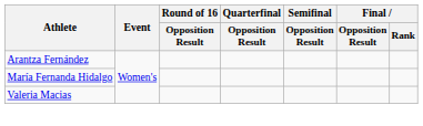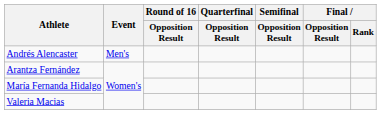 <table class=wikitable style=font-size:90%;text-align:center>
 <tr>
 <th rowspan=2>Athlete</th>
 <th rowspan=2>Event</th>
 <th>Round of 16</th>
 <th>Quarterfinal</th>
 <th>Semifinal</th>
 <th colspan=2>Final / </th>
 </tr>
 <tr style=font-size:95%>
 <th>Opposition<br>Result</th>
 <th>Opposition<br>Result</th>
 <th>Opposition<br>Result</th>
 <th>Opposition<br>Result</th>
 <th>Rank</th>
+</tr>
+<tr>
+<td align=left><a href='#'>Andrés Alencaster</a></td>
+<td align=left><a href='#'>Men's</a></td>
+<td></td>
+<td></td>
+<td></td>
+<td></td>
+<td></td>
 </tr>
 <tr>
 <td align=left><a href='#'>Arantza Fernández</a></td>
 <td align=left rowspan=3><a href='#'>Women's</a></td>
 <td></td>
 <td></td>
 <td></td>
 <td></td>
 <td></td>
 </tr>
 <tr>
 <td align=left><a href='#'>María Fernanda Hidalgo</a></td>
 <td></td>
 <td></td>
 <td></td>
 <td></td>
 <td></td>
 </tr>
 <tr>
 <td align=left><a href='#'>Valeria Macias</a></td>
 <td></td>
 <td></td>
 <td></td>
 <td></td>
 <td></td>
 </tr>
 </table>
